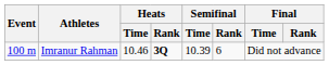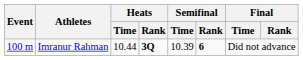 <table class="wikitable" border="1" style="font-size:90%">
 <tr>
 <th rowspan=2>Event</th>
 <th rowspan=2>Athletes</th>
 <th colspan=2>Heats</th>
 <th colspan=2>Semifinal</th>
 <th colspan=2>Final</th>
 </tr>
 <tr>
 <th>Time</th>
 <th>Rank</th>
 <th>Time</th>
 <th>Rank</th>
 <th>Time</th>
 <th>Rank</th>
 </tr>
 <tr>
 <td><a href='#'>100 m</a></td>
 <td><a href='#'>Imranur Rahman</a></td>
-<td>10.46</td>
+<td>10.44</td>
 <td><strong>3Q</strong></td>
 <td>10.39</td>
-<td>6</td>
+<td><strong>6</strong></td>
 <td colspan=2>Did not advance</td>
 </tr>
 </table>
